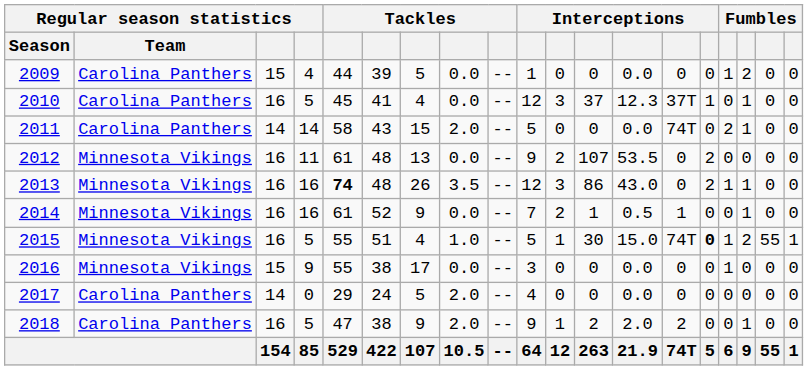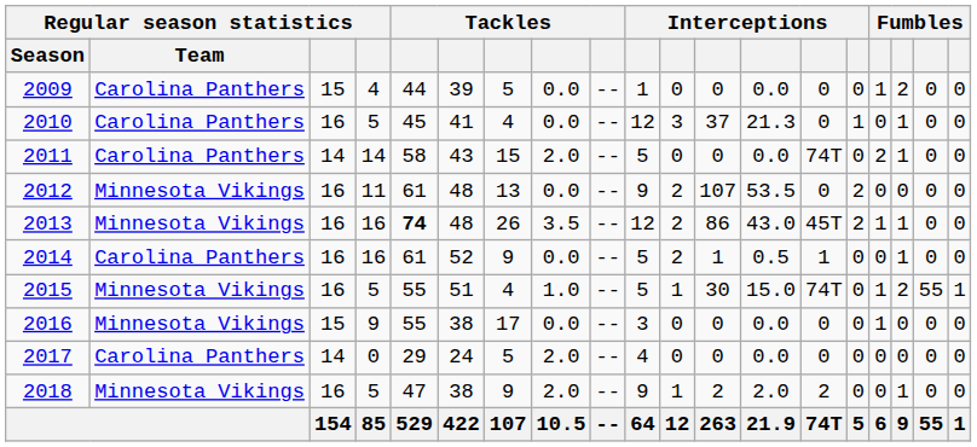 <table class="wikitable" style="text-align:center;">
 <tr>
 <th colspan="4">Regular season statistics</th>
 <th colspan="5">Tackles</th>
 <th colspan="6">Interceptions</th>
 <th colspan="4">Fumbles</th>
 </tr>
 <tr>
 <th>Season</th>
 <th>Team</th>
 <th></th>
 <th></th>
 <th></th>
 <th></th>
 <th></th>
 <th></th>
 <th></th>
 <th></th>
 <th></th>
 <th></th>
 <th></th>
 <th></th>
 <th></th>
 <th></th>
 <th></th>
 <th></th>
 <th></th>
 </tr>
 <tr>
 <td><a href='#'>2009</a></td>
 <td><a href='#'>Carolina Panthers</a></td>
 <td>15</td>
 <td>4</td>
 <td>44</td>
 <td>39</td>
 <td>5</td>
 <td>0.0</td>
 <td>--</td>
 <td>1</td>
 <td>0</td>
 <td>0</td>
 <td>0.0</td>
 <td>0</td>
 <td>0</td>
 <td>1</td>
 <td>2</td>
 <td>0</td>
 <td>0</td>
 </tr>
 <tr>
 <td><a href='#'>2010</a></td>
 <td><a href='#'>Carolina Panthers</a></td>
 <td>16</td>
 <td>5</td>
 <td>45</td>
 <td>41</td>
 <td>4</td>
 <td>0.0</td>
 <td>--</td>
 <td>12</td>
 <td>3</td>
 <td>37</td>
-<td>12.3</td>
-<td>37T</td>
+<td>21.3</td>
+<td>0</td>
 <td>1</td>
 <td>0</td>
 <td>1</td>
 <td>0</td>
 <td>0</td>
 </tr>
 <tr>
 <td><a href='#'>2011</a></td>
 <td><a href='#'>Carolina Panthers</a></td>
 <td>14</td>
 <td>14</td>
 <td>58</td>
 <td>43</td>
 <td>15</td>
 <td>2.0</td>
 <td>--</td>
 <td>5</td>
 <td>0</td>
 <td>0</td>
 <td>0.0</td>
 <td>74T</td>
 <td>0</td>
 <td>2</td>
 <td>1</td>
 <td>0</td>
 <td>0</td>
 </tr>
 <tr>
 <td><a href='#'>2012</a></td>
 <td><a href='#'>Minnesota Vikings</a></td>
 <td>16</td>
 <td>11</td>
 <td>61</td>
 <td>48</td>
 <td>13</td>
 <td>0.0</td>
 <td>--</td>
 <td>9</td>
 <td>2</td>
 <td>107</td>
 <td>53.5</td>
 <td>0</td>
 <td>2</td>
 <td>0</td>
 <td>0</td>
 <td>0</td>
 <td>0</td>
 </tr>
 <tr>
 <td><a href='#'>2013</a></td>
 <td><a href='#'>Minnesota Vikings</a></td>
 <td>16</td>
 <td>16</td>
 <td><strong>74</strong></td>
 <td>48</td>
 <td>26</td>
 <td>3.5</td>
 <td>--</td>
 <td>12</td>
-<td>3</td>
+<td>2</td>
 <td>86</td>
 <td>43.0</td>
-<td>0</td>
+<td>45T</td>
 <td>2</td>
 <td>1</td>
 <td>1</td>
 <td>0</td>
 <td>0</td>
 </tr>
 <tr>
 <td><a href='#'>2014</a></td>
-<td><a href='#'>Minnesota Vikings</a></td>
+<td><a href='#'>Carolina Panthers</a></td>
 <td>16</td>
 <td>16</td>
 <td>61</td>
 <td>52</td>
 <td>9</td>
 <td>0.0</td>
 <td>--</td>
-<td>7</td>
+<td>5</td>
 <td>2</td>
 <td>1</td>
 <td>0.5</td>
 <td>1</td>
 <td>0</td>
 <td>0</td>
 <td>1</td>
 <td>0</td>
 <td>0</td>
 </tr>
 <tr>
 <td><a href='#'>2015</a></td>
 <td><a href='#'>Minnesota Vikings</a></td>
 <td>16</td>
 <td>5</td>
 <td>55</td>
 <td>51</td>
 <td>4</td>
 <td>1.0</td>
 <td>--</td>
 <td>5</td>
 <td>1</td>
 <td>30</td>
 <td>15.0</td>
 <td>74T</td>
-<td><strong>0</strong></td>
+<td>0</td>
 <td>1</td>
 <td>2</td>
 <td>55</td>
 <td>1</td>
 </tr>
 <tr>
 <td><a href='#'>2016</a></td>
 <td><a href='#'>Minnesota Vikings</a></td>
 <td>15</td>
 <td>9</td>
 <td>55</td>
 <td>38</td>
 <td>17</td>
 <td>0.0</td>
 <td>--</td>
 <td>3</td>
 <td>0</td>
 <td>0</td>
 <td>0.0</td>
 <td>0</td>
 <td>0</td>
 <td>1</td>
 <td>0</td>
 <td>0</td>
 <td>0</td>
 </tr>
 <tr>
 <td><a href='#'>2017</a></td>
 <td><a href='#'>Carolina Panthers</a></td>
 <td>14</td>
 <td>0</td>
 <td>29</td>
 <td>24</td>
 <td>5</td>
 <td>2.0</td>
 <td>--</td>
 <td>4</td>
 <td>0</td>
 <td>0</td>
 <td>0.0</td>
 <td>0</td>
 <td>0</td>
 <td>0</td>
 <td>0</td>
 <td>0</td>
 <td>0</td>
 </tr>
 <tr>
 <td><a href='#'>2018</a></td>
-<td><a href='#'>Carolina Panthers</a></td>
+<td><a href='#'>Minnesota Vikings</a></td>
 <td>16</td>
 <td>5</td>
 <td>47</td>
 <td>38</td>
 <td>9</td>
 <td>2.0</td>
 <td>--</td>
 <td>9</td>
 <td>1</td>
 <td>2</td>
 <td>2.0</td>
 <td>2</td>
 <td>0</td>
 <td>0</td>
 <td>1</td>
 <td>0</td>
 <td>0</td>
 </tr>
 <tr>
 <th colspan="2"></th>
 <th>154</th>
 <th>85</th>
 <th>529</th>
 <th>422</th>
 <th>107</th>
 <th>10.5</th>
 <th>--</th>
 <th>64</th>
 <th>12</th>
 <th>263</th>
 <th>21.9</th>
 <th>74T</th>
 <th>5</th>
 <th>6</th>
 <th>9</th>
 <th>55</th>
 <th>1</th>
 </tr>
 </table>
